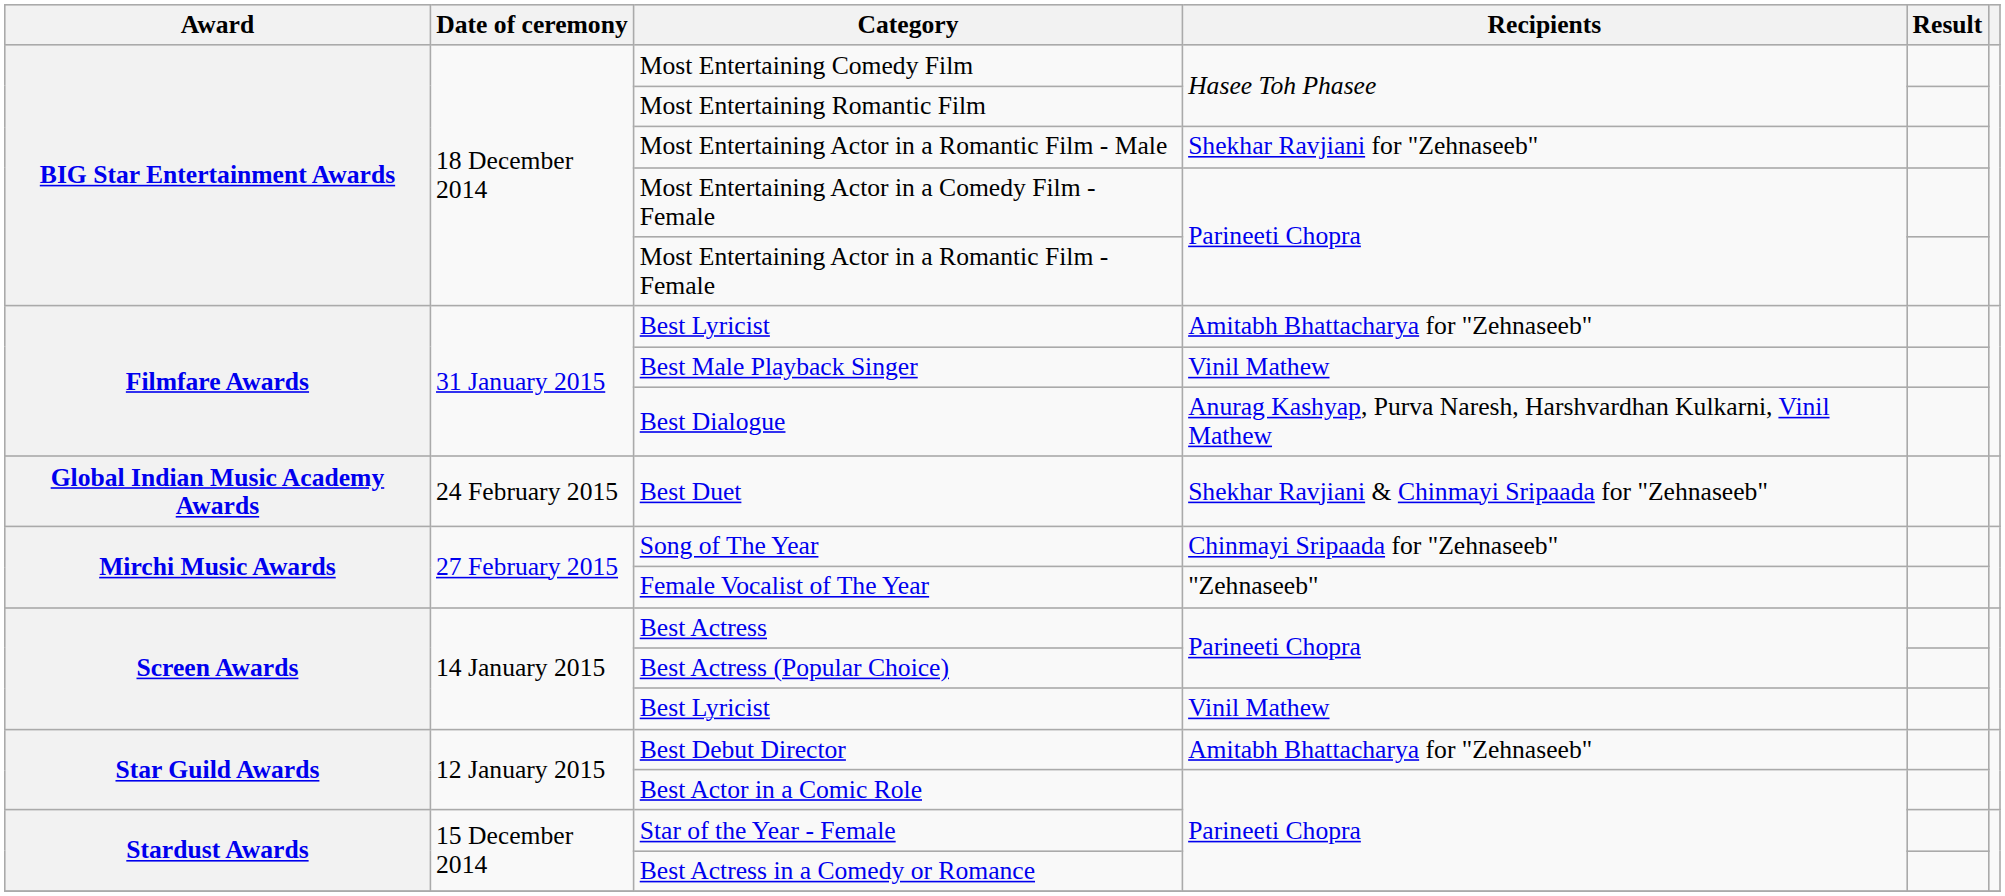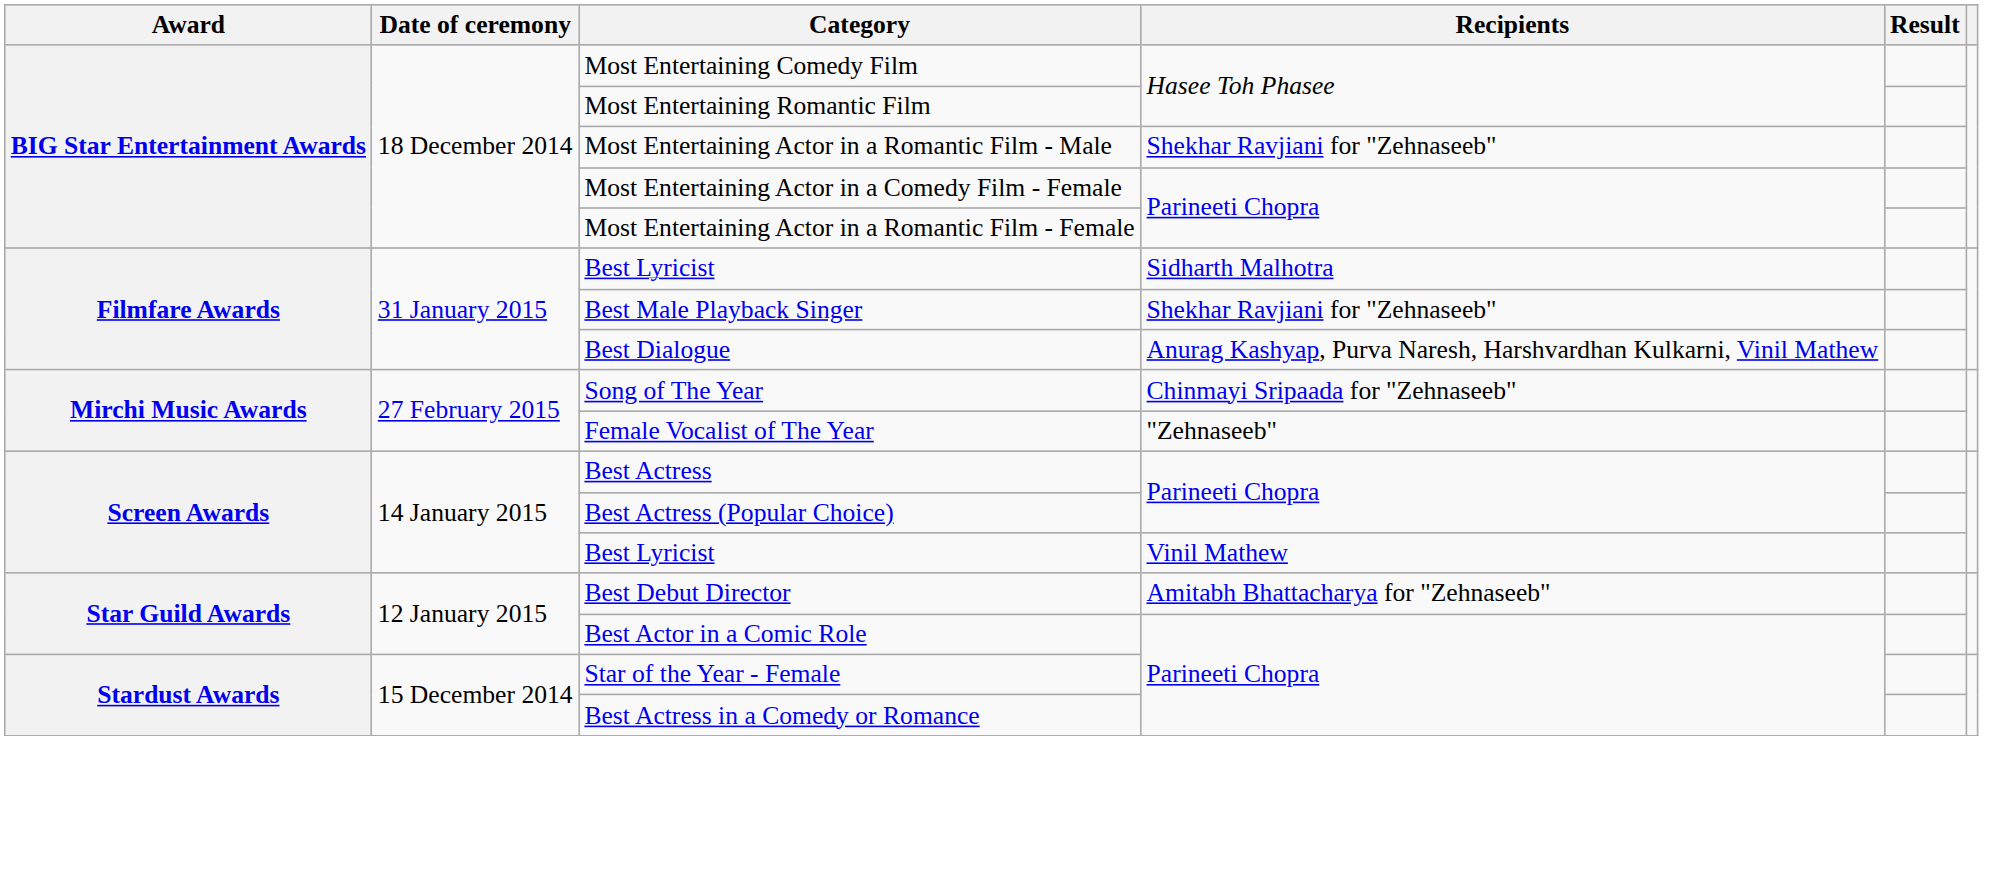 <table class="wikitable plainrowheaders sortable">
 <tr>
 <th scope="col">Award</th>
 <th scope="col">Date of ceremony</th>
 <th scope="col">Category</th>
 <th scope="col">Recipients</th>
 <th scope="col">Result</th>
 <th scope="col" class="unsortable"></th>
 </tr>
 <tr>
 <th scope="row" rowspan="5"><a href='#'>BIG Star Entertainment Awards</a></th>
 <td rowspan="5">18 December 2014</td>
 <td>Most Entertaining Comedy Film</td>
 <td rowspan="2"><em>Hasee Toh Phasee</em></td>
 <td></td>
 <td style="text-align:center;" rowspan="5"></td>
 </tr>
 <tr>
 <td>Most Entertaining Romantic Film</td>
 <td></td>
 </tr>
 <tr>
 <td>Most Entertaining Actor in a Romantic Film - Male</td>
 <td><a href='#'>Shekhar Ravjiani</a> for "Zehnaseeb"</td>
 <td></td>
 </tr>
 <tr>
 <td>Most Entertaining Actor in a Comedy Film - Female</td>
 <td rowspan="2"><a href='#'>Parineeti Chopra</a></td>
 <td></td>
 </tr>
 <tr>
 <td>Most Entertaining Actor in a Romantic Film - Female</td>
 <td></td>
 </tr>
 <tr>
 <th scope="row" rowspan="3"><a href='#'>Filmfare Awards</a></th>
 <td rowspan="3"><a href='#'>31 January 2015</a></td>
 <td><a href='#'>Best Lyricist</a></td>
-<td><a href='#'>Amitabh Bhattacharya</a> for "Zehnaseeb"</td>
+<td><a href='#'>Sidharth Malhotra</a></td>
 <td></td>
 <td style="text-align:center;" rowspan="3"></td>
 </tr>
 <tr>
 <td><a href='#'>Best Male Playback Singer</a></td>
-<td><a href='#'>Vinil Mathew</a></td>
+<td><a href='#'>Shekhar Ravjiani</a> for "Zehnaseeb"</td>
 <td></td>
 </tr>
 <tr>
 <td><a href='#'>Best Dialogue</a></td>
 <td><a href='#'>Anurag Kashyap</a>, Purva Naresh, Harshvardhan Kulkarni, <a href='#'>Vinil Mathew</a></td>
 <td></td>
-</tr>
-<tr>
-<th scope="row"><a href='#'>Global Indian Music Academy Awards</a></th>
-<td>24 February 2015</td>
-<td><a href='#'>Best Duet</a></td>
-<td><a href='#'>Shekhar Ravjiani</a> & <a href='#'>Chinmayi Sripaada</a> for "Zehnaseeb"</td>
-<td></td>
-<td style="text-align:center;"></td>
 </tr>
 <tr>
 <th scope="row" rowspan="2"><a href='#'>Mirchi Music Awards</a></th>
 <td rowspan="2"><a href='#'>27 February 2015</a></td>
 <td><a href='#'>Song of The Year</a></td>
 <td><a href='#'>Chinmayi Sripaada</a> for "Zehnaseeb"</td>
 <td></td>
 <td rowspan="2" style="text-align:center;"></td>
 </tr>
 <tr>
 <td><a href='#'>Female Vocalist of The Year</a></td>
 <td>"Zehnaseeb"</td>
 <td></td>
 </tr>
 <tr>
 <th scope="row" rowspan="3"><a href='#'>Screen Awards</a></th>
 <td rowspan="3">14 January 2015</td>
 <td><a href='#'>Best Actress</a></td>
 <td rowspan="2"><a href='#'>Parineeti Chopra</a></td>
 <td></td>
 <td style="text-align:center;" rowspan="3"></td>
 </tr>
 <tr>
 <td><a href='#'>Best Actress (Popular Choice)</a></td>
 <td></td>
 </tr>
 <tr>
 <td><a href='#'>Best Lyricist</a></td>
 <td><a href='#'>Vinil Mathew</a></td>
 <td></td>
 </tr>
 <tr>
 <th scope="row" rowspan="2"><a href='#'>Star Guild Awards</a></th>
 <td rowspan="2">12 January 2015</td>
 <td><a href='#'>Best Debut Director</a></td>
 <td><a href='#'>Amitabh Bhattacharya</a> for "Zehnaseeb"</td>
 <td></td>
 <td style="text-align:center;" rowspan="2"></td>
 </tr>
 <tr>
 <td><a href='#'>Best Actor in a Comic Role</a></td>
 <td rowspan="3"><a href='#'>Parineeti Chopra</a></td>
 <td></td>
 </tr>
 <tr>
 <th scope="row" rowspan="2"><a href='#'>Stardust Awards</a></th>
 <td rowspan="2">15 December 2014</td>
 <td><a href='#'>Star of the Year - Female</a></td>
 <td></td>
 <td rowspan="2"></td>
 </tr>
 <tr>
 <td><a href='#'>Best Actress in a Comedy or Romance</a></td>
 <td></td>
 </tr>
 <tr>
 </tr>
 </table>
